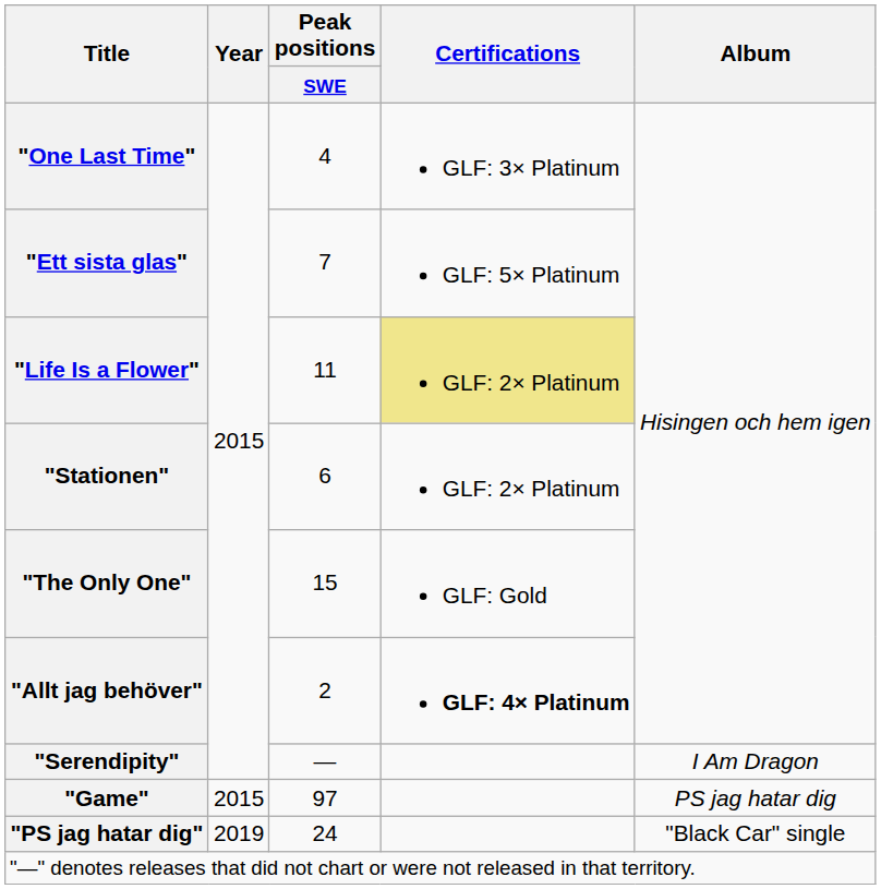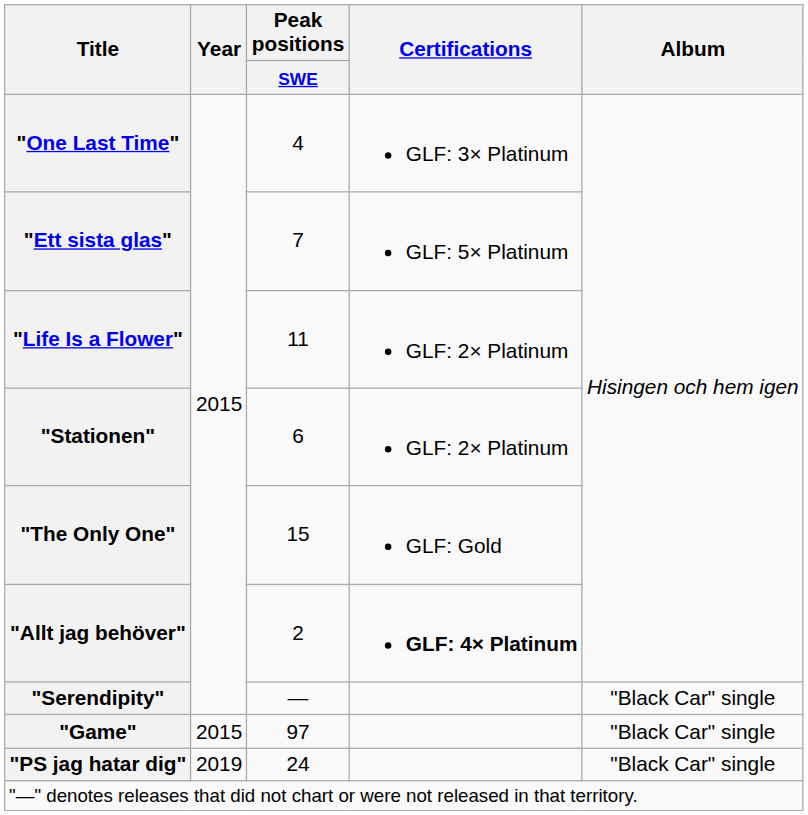 <table class="wikitable plainrowheaders">
 <tr>
 <th scope="col" rowspan="2">Title</th>
 <th scope="col" rowspan="2">Year</th>
 <th scope="col" colspan="1">Peak positions</th>
 <th scope="col" rowspan="2"><a href='#'>Certifications</a></th>
 <th scope="col" rowspan="2">Album</th>
 </tr>
 <tr>
 <th scope="col" width="20"><small><a href='#'>SWE</a></small><br></th>
 </tr>
 <tr>
 <th scope="row">"<a href='#'>One Last Time</a>"</th>
 <td style="text-align:center;" rowspan="7">2015</td>
 <td style="text-align:center;">4</td>
 <td><br><ul><li>GLF: 3× Platinum</li></ul></td>
 <td style="text-align:center;" rowspan="6"><em>Hisingen och hem igen</em></td>
 </tr>
 <tr>
 <th scope="row">"<a href='#'>Ett sista glas</a>"</th>
 <td style="text-align:center;">7</td>
 <td><br><ul><li>GLF: 5× Platinum</li></ul></td>
 </tr>
 <tr>
 <th scope="row">"<a href='#'>Life Is a Flower</a>"</th>
 <td style="text-align:center;">11</td>
-<td style="background: khaki;"><br><ul><li>GLF: 2× Platinum</li></ul></td>
+<td><br><ul><li>GLF: 2× Platinum</li></ul></td>
 </tr>
 <tr>
 <th scope="row">"Stationen"</th>
 <td style="text-align:center;">6</td>
 <td><br><ul><li>GLF: 2× Platinum</li></ul></td>
 </tr>
 <tr>
 <th scope="row">"The Only One"</th>
 <td style="text-align:center;">15</td>
 <td><br><ul><li>GLF: Gold</li></ul></td>
 </tr>
 <tr>
 <th scope="row">"Allt jag behöver"</th>
 <td style="text-align:center;">2</td>
 <td><strong><br><ul><li>GLF: 4× Platinum</li></ul></strong></td>
 </tr>
 <tr>
 <th scope="row">"Serendipity"</th>
 <td style="text-align:center;">—</td>
 <td></td>
-<td style="text-align:center;"><em>I Am Dragon</em></td>
+<td style="text-align:center;">"Black Car" single</td>
 </tr>
 <tr>
 <th scope="row">"Game"</th>
 <td style="text-align:center;">2015</td>
 <td style="text-align:center;">97</td>
 <td></td>
-<td style="text-align:center;"><em>PS jag hatar dig</em></td>
+<td style="text-align:center;">"Black Car" single</td>
 </tr>
 <tr>
 <th scope="row">"PS jag hatar dig"</th>
 <td style="text-align:center;">2019</td>
 <td style="text-align:center;">24</td>
 <td></td>
 <td style="text-align:center;">"Black Car" single</td>
 </tr>
 <tr>
 <td colspan="10" style="font-size:90%" style="text-align:center;">"—" denotes releases that did not chart or were not released in that territory.</td>
 </tr>
 </table>
